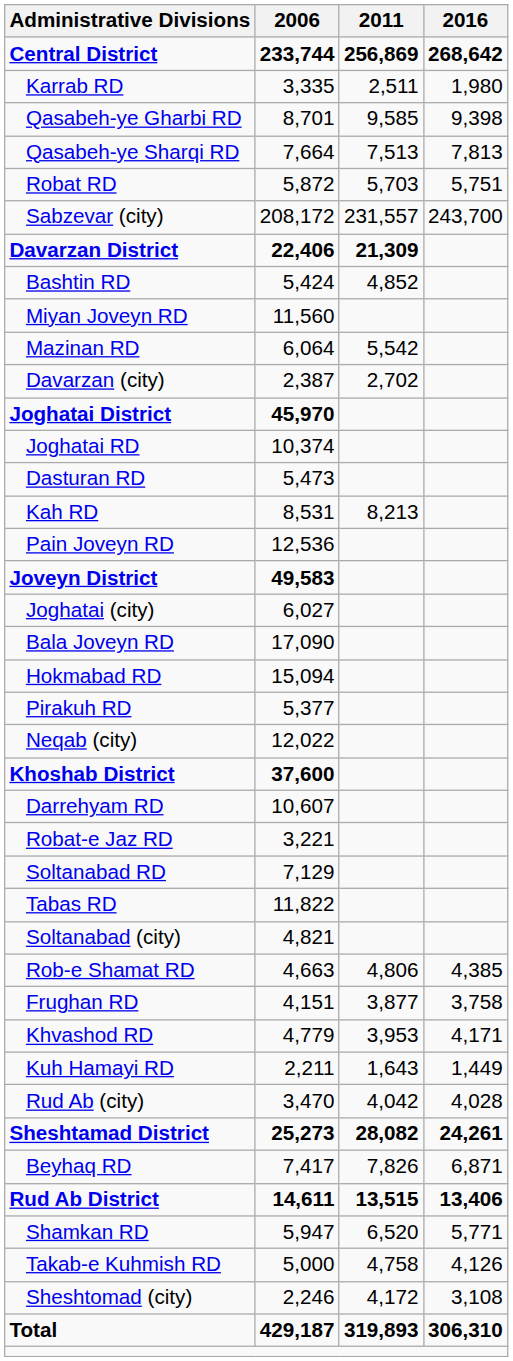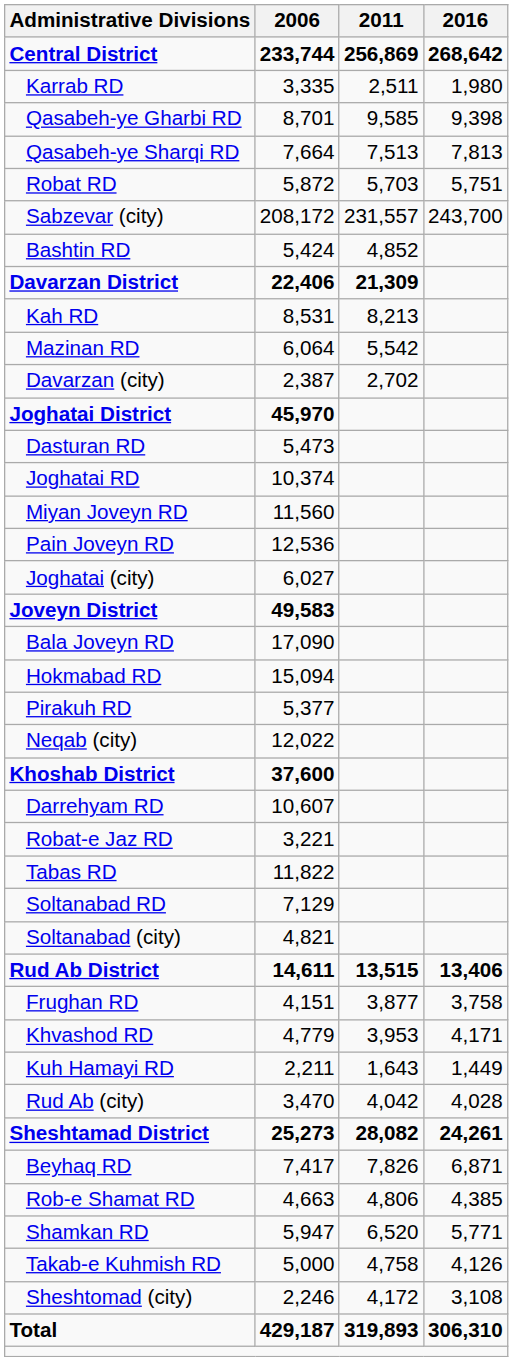 <table class="wikitable">
 <tr>
 <th>Administrative Divisions</th>
 <th>2006</th>
 <th>2011</th>
 <th>2016</th>
 </tr>
 <tr>
 <td><strong><a href='#'>Central District</a></strong></td>
 <td style="text-align: right;"><strong>233,744</strong></td>
 <td style="text-align: right;"><strong>256,869</strong></td>
 <td style="text-align: right;"><strong>268,642</strong></td>
 </tr>
 <tr>
 <td style="padding-left: 1em;"><a href='#'>Karrab RD</a></td>
 <td style="text-align: right;">3,335</td>
 <td style="text-align: right;">2,511</td>
 <td style="text-align: right;">1,980</td>
 </tr>
 <tr>
 <td style="padding-left: 1em;"><a href='#'>Qasabeh-ye Gharbi RD</a></td>
 <td style="text-align: right;">8,701</td>
 <td style="text-align: right;">9,585</td>
 <td style="text-align: right;">9,398</td>
 </tr>
 <tr>
 <td style="padding-left: 1em;"><a href='#'>Qasabeh-ye Sharqi RD</a></td>
 <td style="text-align: right;">7,664</td>
 <td style="text-align: right;">7,513</td>
 <td style="text-align: right;">7,813</td>
 </tr>
 <tr>
 <td style="padding-left: 1em;"><a href='#'>Robat RD</a></td>
 <td style="text-align: right;">5,872</td>
 <td style="text-align: right;">5,703</td>
 <td style="text-align: right;">5,751</td>
 </tr>
 <tr>
 <td style="padding-left: 1em;"><a href='#'>Sabzevar</a> (city)</td>
 <td style="text-align: right;">208,172</td>
 <td style="text-align: right;">231,557</td>
 <td style="text-align: right;">243,700</td>
 </tr>
 <tr>
+<td style="padding-left: 1em;"><a href='#'>Bashtin RD</a></td>
+<td style="text-align: right;">5,424</td>
+<td style="text-align: right;">4,852</td>
+<td style="text-align: right;"></td>
+</tr>
+<tr>
 <td><strong><a href='#'>Davarzan District</a></strong></td>
 <td style="text-align: right;"><strong>22,406</strong></td>
 <td style="text-align: right;"><strong>21,309</strong></td>
 <td style="text-align: right;"></td>
 </tr>
 <tr>
-<td style="padding-left: 1em;"><a href='#'>Bashtin RD</a></td>
-<td style="text-align: right;">5,424</td>
-<td style="text-align: right;">4,852</td>
-<td style="text-align: right;"></td>
-</tr>
-<tr>
-<td style="padding-left: 1em;"><a href='#'>Miyan Joveyn RD</a></td>
-<td style="text-align: right;">11,560</td>
-<td style="text-align: right;"></td>
+<td style="padding-left: 1em;"><a href='#'>Kah RD</a></td>
+<td style="text-align: right;">8,531</td>
+<td style="text-align: right;">8,213</td>
 <td style="text-align: right;"></td>
 </tr>
 <tr>
 <td style="padding-left: 1em;"><a href='#'>Mazinan RD</a></td>
 <td style="text-align: right;">6,064</td>
 <td style="text-align: right;">5,542</td>
 <td style="text-align: right;"></td>
 </tr>
 <tr>
 <td style="padding-left: 1em;"><a href='#'>Davarzan</a> (city)</td>
 <td style="text-align: right;">2,387</td>
 <td style="text-align: right;">2,702</td>
 <td style="text-align: right;"></td>
 </tr>
 <tr>
 <td><strong><a href='#'>Joghatai District</a></strong></td>
 <td style="text-align: right;"><strong>45,970</strong></td>
 <td style="text-align: right;"></td>
 <td style="text-align: right;"></td>
 </tr>
 <tr>
+<td style="padding-left: 1em;"><a href='#'>Dasturan RD</a></td>
+<td style="text-align: right;">5,473</td>
+<td style="text-align: right;"></td>
+<td style="text-align: right;"></td>
+</tr>
+<tr>
 <td style="padding-left: 1em;"><a href='#'>Joghatai RD</a></td>
 <td style="text-align: right;">10,374</td>
 <td style="text-align: right;"></td>
 <td style="text-align: right;"></td>
 </tr>
 <tr>
-<td style="padding-left: 1em;"><a href='#'>Dasturan RD</a></td>
-<td style="text-align: right;">5,473</td>
+<td style="padding-left: 1em;"><a href='#'>Miyan Joveyn RD</a></td>
+<td style="text-align: right;">11,560</td>
 <td style="text-align: right;"></td>
-<td style="text-align: right;"></td>
-</tr>
-<tr>
-<td style="padding-left: 1em;"><a href='#'>Kah RD</a></td>
-<td style="text-align: right;">8,531</td>
-<td style="text-align: right;">8,213</td>
 <td style="text-align: right;"></td>
 </tr>
 <tr>
 <td style="padding-left: 1em;"><a href='#'>Pain Joveyn RD</a></td>
 <td style="text-align: right;">12,536</td>
 <td style="text-align: right;"></td>
 <td style="text-align: right;"></td>
 </tr>
 <tr>
-<td><strong><a href='#'>Joveyn District</a></strong></td>
-<td style="text-align: right;"><strong>49,583</strong></td>
+<td style="padding-left: 1em;"><a href='#'>Joghatai</a> (city)</td>
+<td style="text-align: right;">6,027</td>
 <td style="text-align: right;"></td>
 <td style="text-align: right;"></td>
 </tr>
 <tr>
-<td style="padding-left: 1em;"><a href='#'>Joghatai</a> (city)</td>
-<td style="text-align: right;">6,027</td>
+<td><strong><a href='#'>Joveyn District</a></strong></td>
+<td style="text-align: right;"><strong>49,583</strong></td>
 <td style="text-align: right;"></td>
 <td style="text-align: right;"></td>
 </tr>
 <tr>
 <td style="padding-left: 1em;"><a href='#'>Bala Joveyn RD</a></td>
 <td style="text-align: right;">17,090</td>
 <td style="text-align: right;"></td>
 <td style="text-align: right;"></td>
 </tr>
 <tr>
 <td style="padding-left: 1em;"><a href='#'>Hokmabad RD</a></td>
 <td style="text-align: right;">15,094</td>
 <td style="text-align: right;"></td>
 <td style="text-align: right;"></td>
 </tr>
 <tr>
 <td style="padding-left: 1em;"><a href='#'>Pirakuh RD</a></td>
 <td style="text-align: right;">5,377</td>
 <td style="text-align: right;"></td>
 <td style="text-align: right;"></td>
 </tr>
 <tr>
 <td style="padding-left: 1em;"><a href='#'>Neqab</a> (city)</td>
 <td style="text-align: right;">12,022</td>
 <td style="text-align: right;"></td>
 <td style="text-align: right;"></td>
 </tr>
 <tr>
 <td><strong><a href='#'>Khoshab District</a></strong></td>
 <td style="text-align: right;"><strong>37,600</strong></td>
 <td style="text-align: right;"></td>
 <td style="text-align: right;"></td>
 </tr>
 <tr>
 <td style="padding-left: 1em;"><a href='#'>Darrehyam RD</a></td>
 <td style="text-align: right;">10,607</td>
 <td style="text-align: right;"></td>
 <td style="text-align: right;"></td>
 </tr>
 <tr>
 <td style="padding-left: 1em;"><a href='#'>Robat-e Jaz RD</a></td>
 <td style="text-align: right;">3,221</td>
 <td style="text-align: right;"></td>
 <td style="text-align: right;"></td>
 </tr>
 <tr>
-<td style="padding-left: 1em;"><a href='#'>Soltanabad RD</a></td>
-<td style="text-align: right;">7,129</td>
+<td style="padding-left: 1em;"><a href='#'>Tabas RD</a></td>
+<td style="text-align: right;">11,822</td>
 <td style="text-align: right;"></td>
 <td style="text-align: right;"></td>
 </tr>
 <tr>
-<td style="padding-left: 1em;"><a href='#'>Tabas RD</a></td>
-<td style="text-align: right;">11,822</td>
+<td style="padding-left: 1em;"><a href='#'>Soltanabad RD</a></td>
+<td style="text-align: right;">7,129</td>
 <td style="text-align: right;"></td>
 <td style="text-align: right;"></td>
 </tr>
 <tr>
 <td style="padding-left: 1em;"><a href='#'>Soltanabad</a> (city)</td>
 <td style="text-align: right;">4,821</td>
 <td style="text-align: right;"></td>
 <td style="text-align: right;"></td>
 </tr>
 <tr>
-<td style="padding-left: 1em;"><a href='#'>Rob-e Shamat RD</a></td>
-<td style="text-align: right;">4,663</td>
-<td style="text-align: right;">4,806</td>
-<td style="text-align: right;">4,385</td>
+<td><strong><a href='#'>Rud Ab District</a></strong></td>
+<td style="text-align: right;"><strong>14,611</strong></td>
+<td style="text-align: right;"><strong>13,515</strong></td>
+<td style="text-align: right;"><strong>13,406</strong></td>
 </tr>
 <tr>
 <td style="padding-left: 1em;"><a href='#'>Frughan RD</a></td>
 <td style="text-align: right;">4,151</td>
 <td style="text-align: right;">3,877</td>
 <td style="text-align: right;">3,758</td>
 </tr>
 <tr>
 <td style="padding-left: 1em;"><a href='#'>Khvashod RD</a></td>
 <td style="text-align: right;">4,779</td>
 <td style="text-align: right;">3,953</td>
 <td style="text-align: right;">4,171</td>
 </tr>
 <tr>
 <td style="padding-left: 1em;"><a href='#'>Kuh Hamayi RD</a></td>
 <td style="text-align: right;">2,211</td>
 <td style="text-align: right;">1,643</td>
 <td style="text-align: right;">1,449</td>
 </tr>
 <tr>
 <td style="padding-left: 1em;"><a href='#'>Rud Ab</a> (city)</td>
 <td style="text-align: right;">3,470</td>
 <td style="text-align: right;">4,042</td>
 <td style="text-align: right;">4,028</td>
 </tr>
 <tr>
 <td><strong><a href='#'>Sheshtamad District</a></strong></td>
 <td style="text-align: right;"><strong>25,273</strong></td>
 <td style="text-align: right;"><strong>28,082</strong></td>
 <td style="text-align: right;"><strong>24,261</strong></td>
 </tr>
 <tr>
 <td style="padding-left: 1em;"><a href='#'>Beyhaq RD</a></td>
 <td style="text-align: right;">7,417</td>
 <td style="text-align: right;">7,826</td>
 <td style="text-align: right;">6,871</td>
 </tr>
 <tr>
-<td><strong><a href='#'>Rud Ab District</a></strong></td>
-<td style="text-align: right;"><strong>14,611</strong></td>
-<td style="text-align: right;"><strong>13,515</strong></td>
-<td style="text-align: right;"><strong>13,406</strong></td>
+<td style="padding-left: 1em;"><a href='#'>Rob-e Shamat RD</a></td>
+<td style="text-align: right;">4,663</td>
+<td style="text-align: right;">4,806</td>
+<td style="text-align: right;">4,385</td>
 </tr>
 <tr>
 <td style="padding-left: 1em;"><a href='#'>Shamkan RD</a></td>
 <td style="text-align: right;">5,947</td>
 <td style="text-align: right;">6,520</td>
 <td style="text-align: right;">5,771</td>
 </tr>
 <tr>
 <td style="padding-left: 1em;"><a href='#'>Takab-e Kuhmish RD</a></td>
 <td style="text-align: right;">5,000</td>
 <td style="text-align: right;">4,758</td>
 <td style="text-align: right;">4,126</td>
 </tr>
 <tr>
 <td style="padding-left: 1em;"><a href='#'>Sheshtomad</a> (city)</td>
 <td style="text-align: right;">2,246</td>
 <td style="text-align: right;">4,172</td>
 <td style="text-align: right;">3,108</td>
 </tr>
 <tr>
 <td><strong>Total</strong></td>
 <td style="text-align: right;"><strong>429,187</strong></td>
 <td style="text-align: right;"><strong>319,893</strong></td>
 <td style="text-align: right;"><strong>306,310</strong></td>
 </tr>
 <tr>
 <td colspan=4></td>
 </tr>
 </table>
